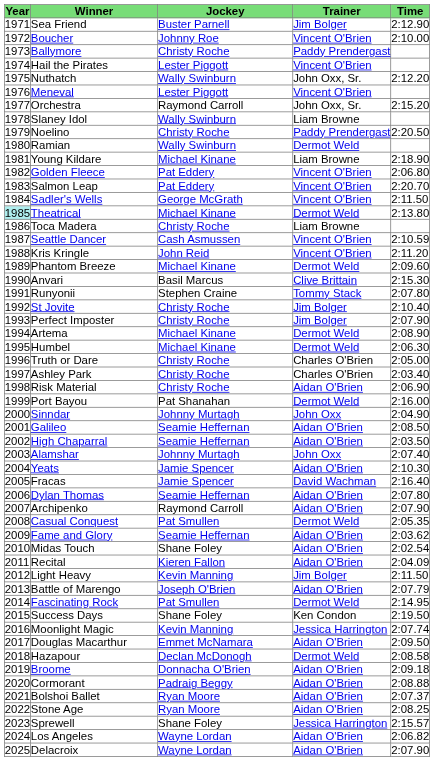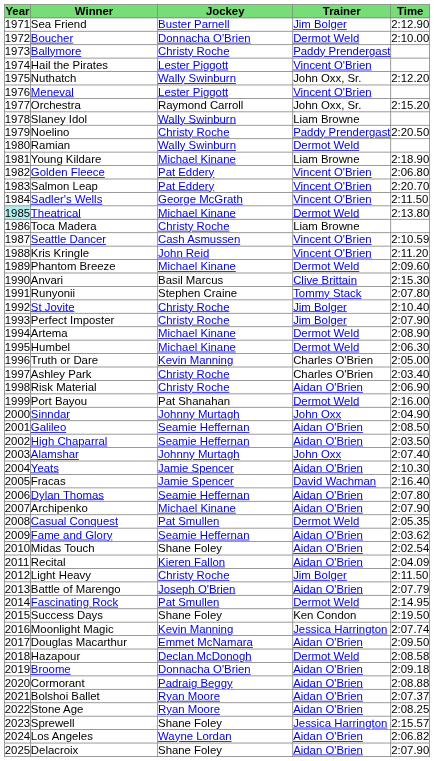 <table class = "sortable" | border="1" cellpadding="0" style="border-collapse: collapse; font-size:90%">
 <tr bgcolor="#77dd77" align="center">
 <th>Year</th>
 <th>Winner</th>
 <th>Jockey</th>
 <th>Trainer</th>
 <th>Time</th>
 </tr>
 <tr>
 <td>1971</td>
 <td width=160px>Sea Friend</td>
 <td width=170px><a href='#'>Buster Parnell</a></td>
 <td><a href='#'>Jim Bolger</a></td>
 <td>2:12.90</td>
 </tr>
 <tr>
 <td>1972</td>
 <td><a href='#'>Boucher</a></td>
-<td><a href='#'>Johnny Roe</a></td>
-<td><a href='#'>Vincent O'Brien</a></td>
+<td><a href='#'>Donnacha O'Brien</a></td>
+<td><a href='#'>Dermot Weld</a></td>
 <td>2:10.00</td>
 </tr>
 <tr>
 <td>1973</td>
 <td><a href='#'>Ballymore</a></td>
 <td><a href='#'>Christy Roche</a></td>
 <td><a href='#'>Paddy Prendergast</a></td>
 <td></td>
 </tr>
 <tr>
 <td>1974</td>
 <td>Hail the Pirates</td>
 <td><a href='#'>Lester Piggott</a></td>
 <td><a href='#'>Vincent O'Brien</a></td>
 <td></td>
 </tr>
 <tr>
 <td>1975</td>
 <td>Nuthatch</td>
 <td><a href='#'>Wally Swinburn</a></td>
 <td>John Oxx, Sr.</td>
 <td>2:12.20</td>
 </tr>
 <tr>
 <td>1976</td>
 <td><a href='#'>Meneval</a></td>
 <td><a href='#'>Lester Piggott</a></td>
 <td><a href='#'>Vincent O'Brien</a></td>
 <td></td>
 </tr>
 <tr>
 <td>1977</td>
 <td>Orchestra</td>
 <td>Raymond Carroll</td>
 <td>John Oxx, Sr.</td>
 <td>2:15.20</td>
 </tr>
 <tr>
 <td>1978</td>
 <td>Slaney Idol</td>
 <td><a href='#'>Wally Swinburn</a></td>
 <td>Liam Browne</td>
 <td></td>
 </tr>
 <tr>
 <td>1979</td>
 <td>Noelino</td>
 <td><a href='#'>Christy Roche</a></td>
 <td><a href='#'>Paddy Prendergast</a></td>
 <td>2:20.50</td>
 </tr>
 <tr>
 <td>1980</td>
 <td>Ramian</td>
 <td><a href='#'>Wally Swinburn</a></td>
 <td><a href='#'>Dermot Weld</a></td>
 <td></td>
 </tr>
 <tr>
 <td>1981</td>
 <td>Young Kildare</td>
 <td><a href='#'>Michael Kinane</a></td>
 <td>Liam Browne</td>
 <td>2:18.90</td>
 </tr>
 <tr>
 <td>1982</td>
 <td><a href='#'>Golden Fleece</a></td>
 <td><a href='#'>Pat Eddery</a></td>
 <td><a href='#'>Vincent O'Brien</a></td>
 <td>2:06.80</td>
 </tr>
 <tr>
 <td>1983</td>
 <td>Salmon Leap</td>
 <td><a href='#'>Pat Eddery</a></td>
 <td><a href='#'>Vincent O'Brien</a></td>
 <td>2:20.70</td>
 </tr>
 <tr>
 <td>1984</td>
 <td><a href='#'>Sadler's Wells</a></td>
 <td><a href='#'>George McGrath</a></td>
 <td><a href='#'>Vincent O'Brien</a></td>
 <td>2:11.50</td>
 </tr>
 <tr>
 <td style="background: paleturquoise;">1985</td>
 <td><a href='#'>Theatrical</a></td>
 <td><a href='#'>Michael Kinane</a></td>
 <td><a href='#'>Dermot Weld</a></td>
 <td>2:13.80</td>
 </tr>
 <tr>
 <td>1986</td>
 <td>Toca Madera</td>
 <td><a href='#'>Christy Roche</a></td>
 <td>Liam Browne</td>
 <td></td>
 </tr>
 <tr>
 <td>1987</td>
 <td><a href='#'>Seattle Dancer</a></td>
 <td><a href='#'>Cash Asmussen</a></td>
 <td><a href='#'>Vincent O'Brien</a></td>
 <td>2:10.59</td>
 </tr>
 <tr>
 <td>1988</td>
 <td>Kris Kringle</td>
 <td><a href='#'>John Reid</a></td>
 <td><a href='#'>Vincent O'Brien</a></td>
 <td>2:11.20</td>
 </tr>
 <tr>
 <td>1989</td>
 <td>Phantom Breeze</td>
 <td><a href='#'>Michael Kinane</a></td>
 <td><a href='#'>Dermot Weld</a></td>
 <td>2:09.60</td>
 </tr>
 <tr>
 <td>1990</td>
 <td>Anvari</td>
 <td>Basil Marcus</td>
 <td><a href='#'>Clive Brittain</a></td>
 <td>2:15.30</td>
 </tr>
 <tr>
 <td>1991</td>
 <td>Runyonii</td>
 <td>Stephen Craine</td>
 <td><a href='#'>Tommy Stack</a></td>
 <td>2:07.80</td>
 </tr>
 <tr>
 <td>1992</td>
 <td><a href='#'>St Jovite</a></td>
 <td><a href='#'>Christy Roche</a></td>
 <td><a href='#'>Jim Bolger</a></td>
 <td>2:10.40</td>
 </tr>
 <tr>
 <td>1993</td>
 <td>Perfect Imposter</td>
 <td><a href='#'>Christy Roche</a></td>
 <td><a href='#'>Jim Bolger</a></td>
 <td>2:07.90</td>
 </tr>
 <tr>
 <td>1994</td>
 <td>Artema</td>
 <td><a href='#'>Michael Kinane</a></td>
 <td><a href='#'>Dermot Weld</a></td>
 <td>2:08.90</td>
 </tr>
 <tr>
 <td>1995</td>
 <td>Humbel</td>
 <td><a href='#'>Michael Kinane</a></td>
 <td><a href='#'>Dermot Weld</a></td>
 <td>2:06.30</td>
 </tr>
 <tr>
 <td>1996</td>
 <td>Truth or Dare</td>
-<td><a href='#'>Christy Roche</a></td>
+<td><a href='#'>Kevin Manning</a></td>
 <td>Charles O'Brien</td>
 <td>2:05.00</td>
 </tr>
 <tr>
 <td>1997</td>
 <td>Ashley Park</td>
 <td><a href='#'>Christy Roche</a></td>
 <td>Charles O'Brien</td>
 <td>2:03.40</td>
 </tr>
 <tr>
 <td>1998</td>
 <td>Risk Material</td>
 <td><a href='#'>Christy Roche</a></td>
 <td><a href='#'>Aidan O'Brien</a></td>
 <td>2:06.90</td>
 </tr>
 <tr>
 <td>1999</td>
 <td>Port Bayou</td>
 <td>Pat Shanahan</td>
 <td><a href='#'>Dermot Weld</a></td>
 <td>2:16.00</td>
 </tr>
 <tr>
 <td>2000</td>
 <td><a href='#'>Sinndar</a></td>
 <td><a href='#'>Johnny Murtagh</a></td>
 <td><a href='#'>John Oxx</a></td>
 <td>2:04.90</td>
 </tr>
 <tr>
 <td>2001</td>
 <td><a href='#'>Galileo</a></td>
 <td><a href='#'>Seamie Heffernan</a></td>
 <td><a href='#'>Aidan O'Brien</a></td>
 <td>2:08.50</td>
 </tr>
 <tr>
 <td>2002</td>
 <td><a href='#'>High Chaparral</a></td>
 <td><a href='#'>Seamie Heffernan</a></td>
 <td><a href='#'>Aidan O'Brien</a></td>
 <td>2:03.50</td>
 </tr>
 <tr>
 <td>2003</td>
 <td><a href='#'>Alamshar</a></td>
 <td><a href='#'>Johnny Murtagh</a></td>
 <td><a href='#'>John Oxx</a></td>
 <td>2:07.40</td>
 </tr>
 <tr>
 <td>2004</td>
 <td><a href='#'>Yeats</a></td>
 <td><a href='#'>Jamie Spencer</a></td>
 <td><a href='#'>Aidan O'Brien</a></td>
 <td>2:10.30</td>
 </tr>
 <tr>
 <td>2005</td>
 <td>Fracas</td>
 <td><a href='#'>Jamie Spencer</a></td>
 <td><a href='#'>David Wachman</a></td>
 <td>2:16.40</td>
 </tr>
 <tr>
 <td>2006</td>
 <td><a href='#'>Dylan Thomas</a></td>
 <td><a href='#'>Seamie Heffernan</a></td>
 <td><a href='#'>Aidan O'Brien</a></td>
 <td>2:07.80</td>
 </tr>
 <tr>
 <td>2007</td>
 <td>Archipenko</td>
-<td>Raymond Carroll</td>
+<td><a href='#'>Michael Kinane</a></td>
 <td><a href='#'>Aidan O'Brien</a></td>
 <td>2:07.90</td>
 </tr>
 <tr>
 <td>2008</td>
 <td><a href='#'>Casual Conquest</a></td>
 <td><a href='#'>Pat Smullen</a></td>
 <td><a href='#'>Dermot Weld</a></td>
 <td>2:05.35</td>
 </tr>
 <tr>
 <td>2009</td>
 <td><a href='#'>Fame and Glory</a></td>
 <td><a href='#'>Seamie Heffernan</a></td>
 <td><a href='#'>Aidan O'Brien</a></td>
 <td>2:03.62</td>
 </tr>
 <tr>
 <td>2010</td>
 <td>Midas Touch</td>
 <td>Shane Foley</td>
 <td><a href='#'>Aidan O'Brien</a></td>
 <td>2:02.54</td>
 </tr>
 <tr>
 <td>2011</td>
 <td>Recital</td>
 <td><a href='#'>Kieren Fallon</a></td>
 <td><a href='#'>Aidan O'Brien</a></td>
 <td>2:04.09</td>
 </tr>
 <tr>
 <td>2012</td>
 <td>Light Heavy</td>
-<td><a href='#'>Kevin Manning</a></td>
+<td><a href='#'>Christy Roche</a></td>
 <td><a href='#'>Jim Bolger</a></td>
 <td>2:11.50</td>
 </tr>
 <tr>
 <td>2013</td>
 <td>Battle of Marengo</td>
 <td><a href='#'>Joseph O'Brien</a></td>
 <td><a href='#'>Aidan O'Brien</a></td>
 <td>2:07.79</td>
 </tr>
 <tr>
 <td>2014</td>
 <td><a href='#'>Fascinating Rock</a></td>
 <td><a href='#'>Pat Smullen</a></td>
 <td><a href='#'>Dermot Weld</a></td>
 <td>2:14.95</td>
 </tr>
 <tr>
 <td>2015</td>
 <td>Success Days</td>
 <td>Shane Foley</td>
 <td>Ken Condon</td>
 <td>2:19.50</td>
 </tr>
 <tr>
 <td>2016</td>
 <td>Moonlight Magic</td>
 <td><a href='#'>Kevin Manning</a></td>
 <td><a href='#'>Jessica Harrington</a></td>
 <td>2:07.74</td>
 </tr>
 <tr>
 <td>2017</td>
 <td>Douglas Macarthur</td>
 <td><a href='#'>Emmet McNamara</a></td>
 <td><a href='#'>Aidan O'Brien</a></td>
 <td>2:09.50</td>
 </tr>
 <tr>
 <td>2018</td>
 <td>Hazapour</td>
 <td><a href='#'>Declan McDonogh</a></td>
 <td><a href='#'>Dermot Weld</a></td>
 <td>2:08.58</td>
 </tr>
 <tr>
 <td>2019</td>
 <td><a href='#'>Broome</a></td>
 <td><a href='#'>Donnacha O'Brien</a></td>
 <td><a href='#'>Aidan O'Brien</a></td>
 <td>2:09.18</td>
 </tr>
 <tr>
 <td>2020</td>
 <td>Cormorant</td>
 <td><a href='#'>Padraig Beggy</a></td>
 <td><a href='#'>Aidan O'Brien</a></td>
 <td>2:08.88</td>
 </tr>
 <tr>
 <td>2021</td>
 <td>Bolshoi Ballet</td>
 <td><a href='#'>Ryan Moore</a></td>
 <td><a href='#'>Aidan O'Brien</a></td>
 <td>2:07.37</td>
 </tr>
 <tr>
 <td>2022</td>
 <td>Stone Age</td>
 <td><a href='#'>Ryan Moore</a></td>
 <td><a href='#'>Aidan O'Brien</a></td>
 <td>2:08.25</td>
 </tr>
 <tr>
 <td>2023</td>
 <td>Sprewell</td>
 <td>Shane Foley</td>
 <td><a href='#'>Jessica Harrington</a></td>
 <td>2:15.57</td>
 </tr>
 <tr>
 <td>2024</td>
 <td>Los Angeles</td>
 <td><a href='#'>Wayne Lordan</a></td>
 <td><a href='#'>Aidan O'Brien</a></td>
 <td>2:06.82</td>
 </tr>
 <tr>
 <td>2025</td>
 <td>Delacroix</td>
-<td><a href='#'>Wayne Lordan</a></td>
+<td>Shane Foley</td>
 <td><a href='#'>Aidan O'Brien</a></td>
 <td>2:07.90</td>
 </tr>
 </table>
